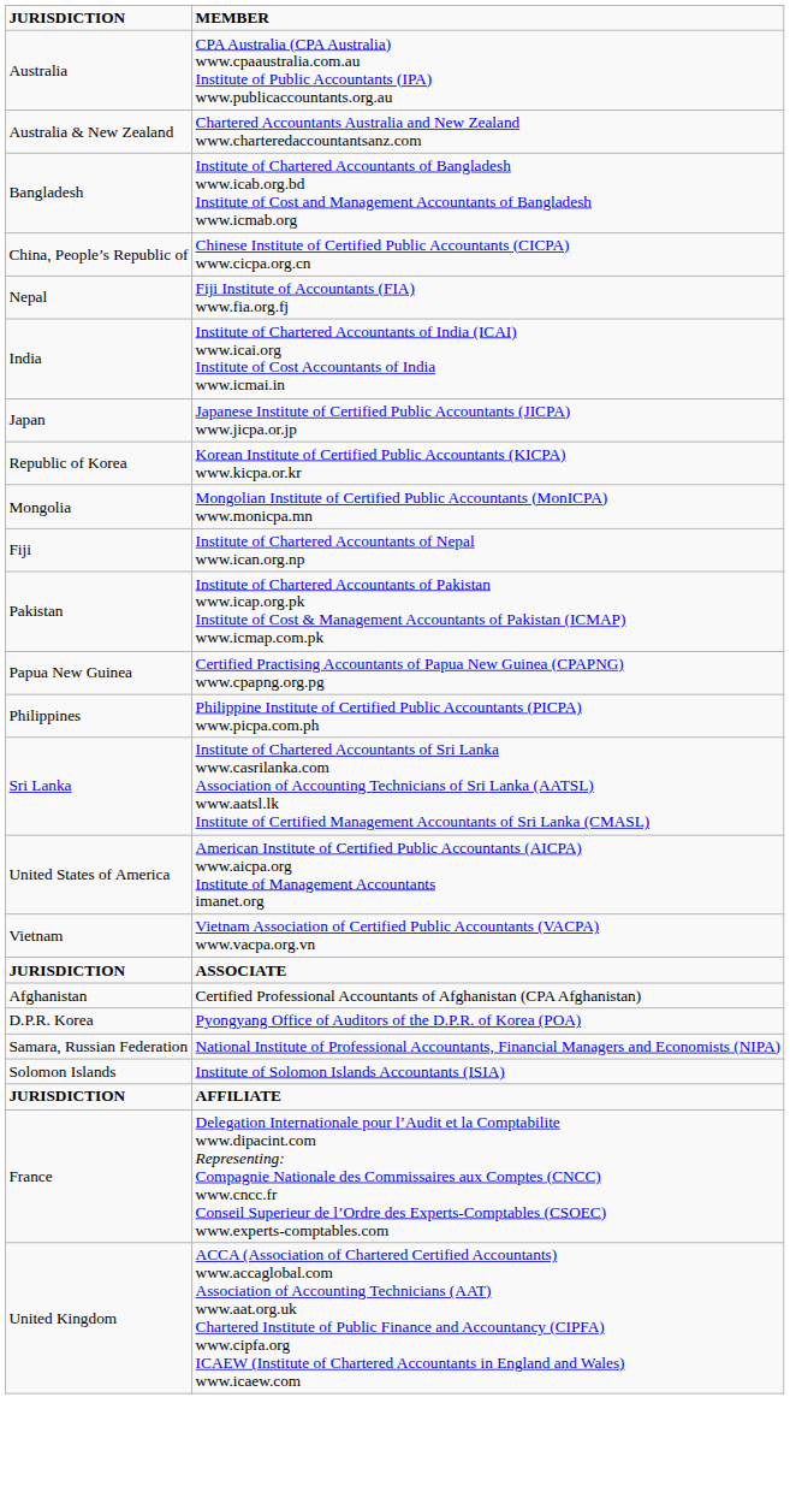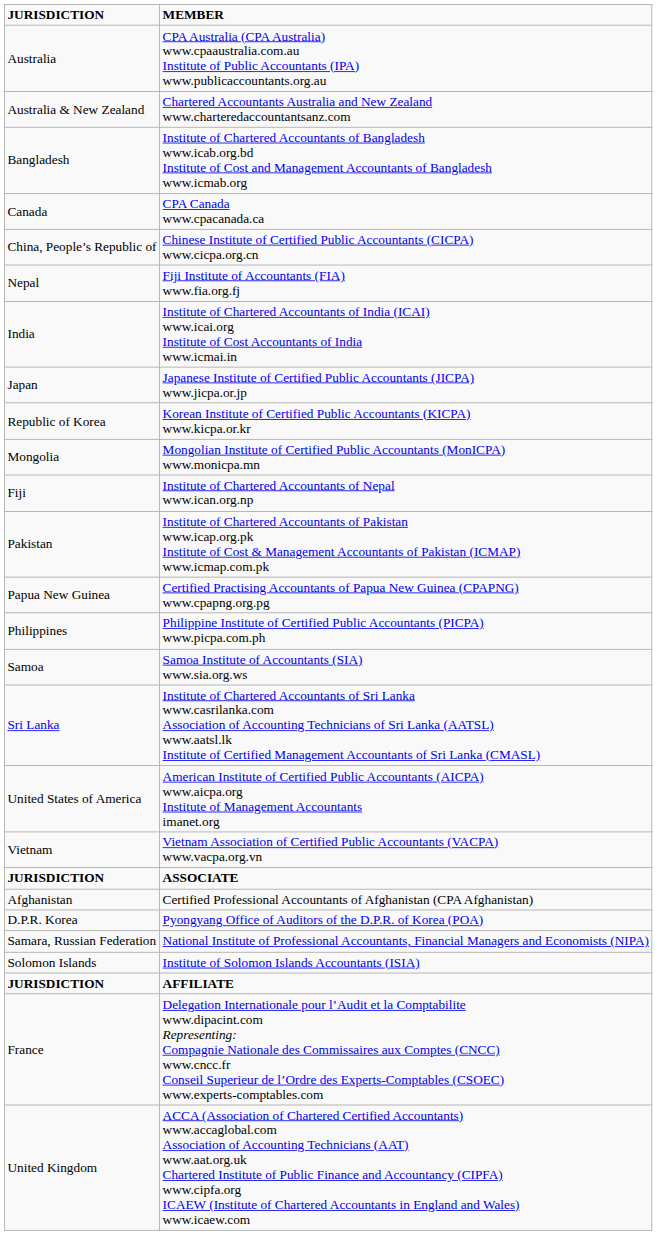 <table class="wikitable mw-collapsible">
 <tr>
 <td><strong>JURISDICTION</strong></td>
 <td><strong>MEMBER</strong></td>
 </tr>
 <tr>
 <td>Australia</td>
 <td><a href='#'>CPA Australia (CPA Australia)</a><br>www.cpaaustralia.com.au<br><a href='#'>Institute of Public Accountants (IPA)</a><br>www.publicaccountants.org.au</td>
 </tr>
 <tr>
 <td>Australia & New Zealand</td>
 <td><a href='#'>Chartered Accountants Australia and New Zealand</a><br>www.charteredaccountantsanz.com</td>
 </tr>
 <tr>
 <td>Bangladesh</td>
 <td><a href='#'>Institute of Chartered Accountants of Bangladesh</a><br>www.icab.org.bd<br><a href='#'>Institute of Cost and Management Accountants of Bangladesh</a><br>www.icmab.org</td>
+</tr>
+<tr>
+<td>Canada</td>
+<td><a href='#'>CPA Canada</a><br>www.cpacanada.ca</td>
 </tr>
 <tr>
 <td>China, People’s Republic of</td>
 <td><a href='#'>Chinese Institute of Certified Public Accountants (CICPA)</a><br>www.cicpa.org.cn</td>
 </tr>
 <tr>
 <td>Nepal</td>
 <td><a href='#'>Fiji Institute of Accountants (FIA)</a><br>www.fia.org.fj</td>
 </tr>
 <tr>
 <td>India</td>
 <td><a href='#'>Institute of Chartered Accountants of India (ICAI)</a><br>www.icai.org<br><a href='#'>Institute of Cost Accountants of India</a><br>www.icmai.in</td>
 </tr>
 <tr>
 <td>Japan</td>
 <td><a href='#'>Japanese Institute of Certified Public Accountants (JICPA)</a><br>www.jicpa.or.jp</td>
 </tr>
 <tr>
 <td>Republic of Korea</td>
 <td><a href='#'>Korean Institute of Certified Public Accountants (KICPA)</a><br>www.kicpa.or.kr</td>
 </tr>
 <tr>
 <td>Mongolia</td>
 <td><a href='#'>Mongolian Institute of Certified Public Accountants (MonICPA)</a><br>www.monicpa.mn</td>
 </tr>
 <tr>
 <td>Fiji</td>
 <td><a href='#'>Institute of Chartered Accountants of Nepal</a><br>www.ican.org.np</td>
 </tr>
 <tr>
 <td>Pakistan</td>
 <td><a href='#'>Institute of Chartered Accountants of Pakistan</a><br>www.icap.org.pk<br><a href='#'>Institute of Cost & Management Accountants of Pakistan (ICMAP)</a><br>www.icmap.com.pk</td>
 </tr>
 <tr>
 <td>Papua New Guinea</td>
 <td><a href='#'>Certified Practising Accountants of Papua New Guinea (CPAPNG)</a><br>www.cpapng.org.pg</td>
 </tr>
 <tr>
 <td>Philippines</td>
 <td><a href='#'>Philippine Institute of Certified Public Accountants (PICPA)</a><br>www.picpa.com.ph</td>
+</tr>
+<tr>
+<td>Samoa</td>
+<td><a href='#'>Samoa Institute of Accountants (SIA)</a><br>www.sia.org.ws</td>
 </tr>
 <tr>
 <td><a href='#'>Sri Lanka</a></td>
 <td><a href='#'>Institute of Chartered Accountants of Sri Lanka</a><br>www.casrilanka.com<br><a href='#'>Association of Accounting Technicians of Sri Lanka (AATSL)</a><br>www.aatsl.lk<br><a href='#'>Institute of Certified Management Accountants of Sri Lanka (CMASL)</a><br></td>
 </tr>
 <tr>
 <td>United States of America</td>
 <td><a href='#'>American Institute of Certified Public Accountants (AICPA)</a><br>www.aicpa.org<br><a href='#'>Institute of Management Accountants</a><br>imanet.org</td>
 </tr>
 <tr>
 <td>Vietnam</td>
 <td><a href='#'>Vietnam Association of Certified Public Accountants (VACPA)</a><br>www.vacpa.org.vn</td>
 </tr>
 <tr>
 <td><strong>JURISDICTION</strong></td>
 <td><strong>ASSOCIATE</strong></td>
 </tr>
 <tr>
 <td>Afghanistan</td>
 <td>Certified Professional Accountants of Afghanistan (CPA Afghanistan)</td>
 </tr>
 <tr>
 <td>D.P.R. Korea</td>
 <td><a href='#'>Pyongyang Office of Auditors of the D.P.R. of Korea (POA)</a></td>
 </tr>
 <tr>
 <td>Samara, Russian Federation</td>
 <td><a href='#'>National Institute of Professional Accountants, Financial Managers and Economists (NIPA)</a></td>
 </tr>
 <tr>
 <td>Solomon Islands</td>
 <td><a href='#'>Institute of Solomon Islands Accountants (ISIA)</a></td>
 </tr>
 <tr>
 <td><strong>JURISDICTION</strong></td>
 <td><strong>AFFILIATE</strong></td>
 </tr>
 <tr>
 <td>France</td>
 <td><a href='#'>Delegation Internationale pour l’Audit et la Comptabilite</a><br>www.dipacint.com<br><em>Representing:</em><br><a href='#'>Compagnie Nationale des Commissaires aux Comptes (CNCC)</a><br>www.cncc.fr<br><a href='#'>Conseil Superieur de l’Ordre des Experts-Comptables (CSOEC)</a><br>www.experts-comptables.com</td>
 </tr>
 <tr>
 <td>United Kingdom</td>
 <td><a href='#'>ACCA (Association of Chartered Certified Accountants)</a><br>www.accaglobal.com<br><a href='#'>Association of Accounting Technicians (AAT)</a><br>www.aat.org.uk<br><a href='#'>Chartered Institute of Public Finance and Accountancy (CIPFA)</a><br>www.cipfa.org<br><a href='#'>ICAEW (Institute of Chartered Accountants in England and Wales)</a><br>www.icaew.com</td>
 </tr>
 </table>
